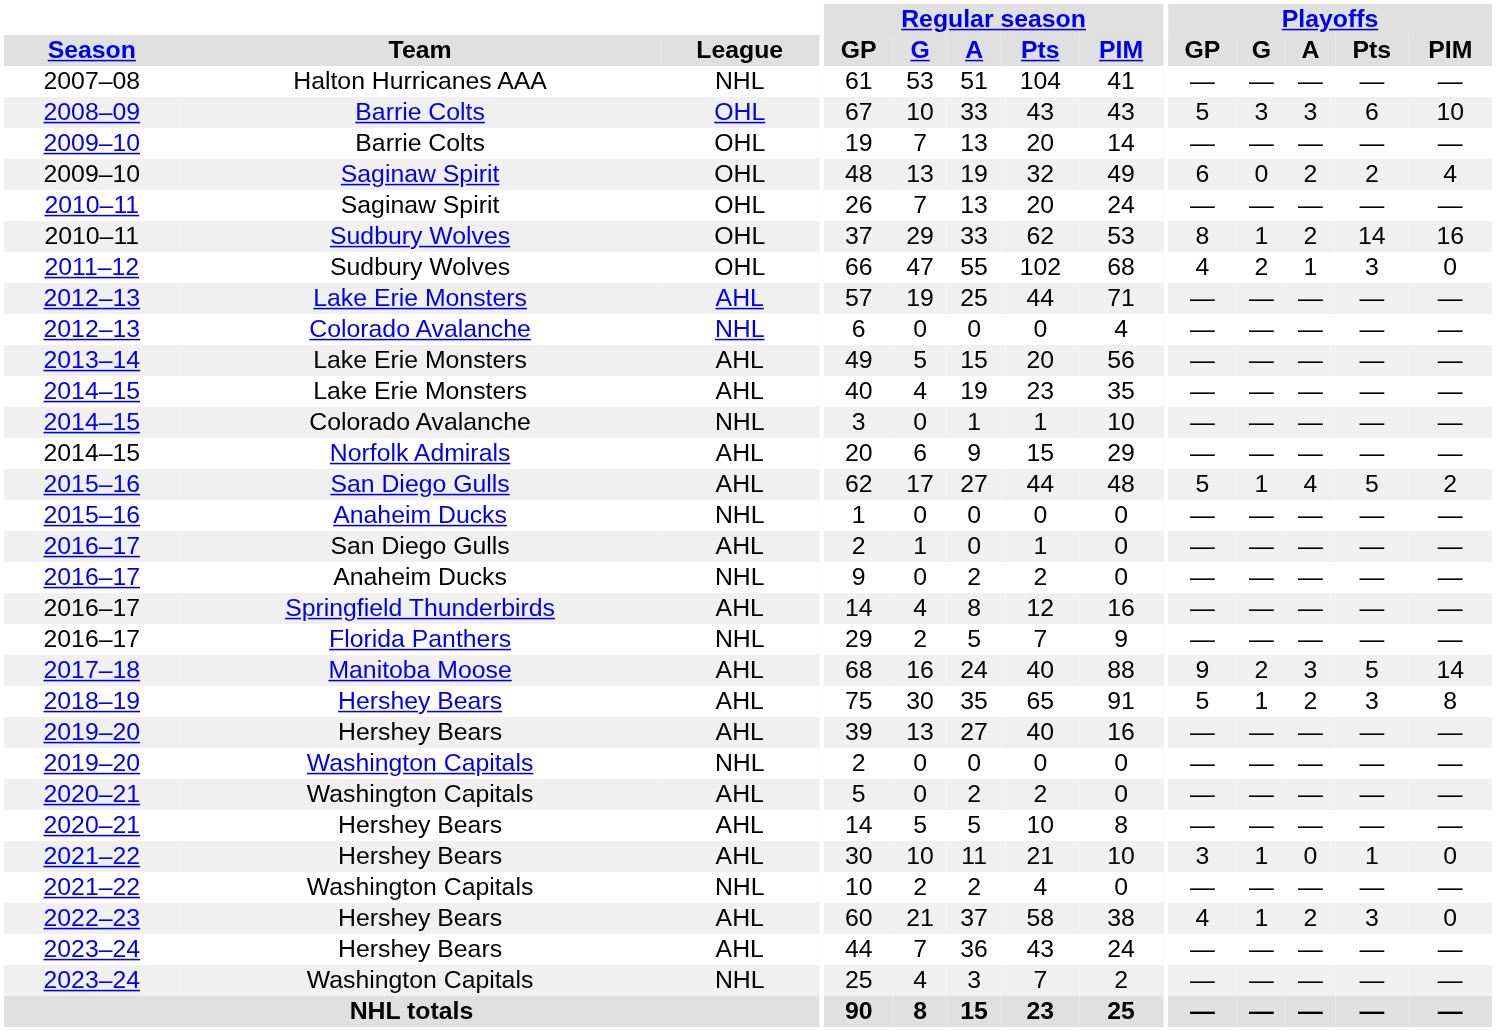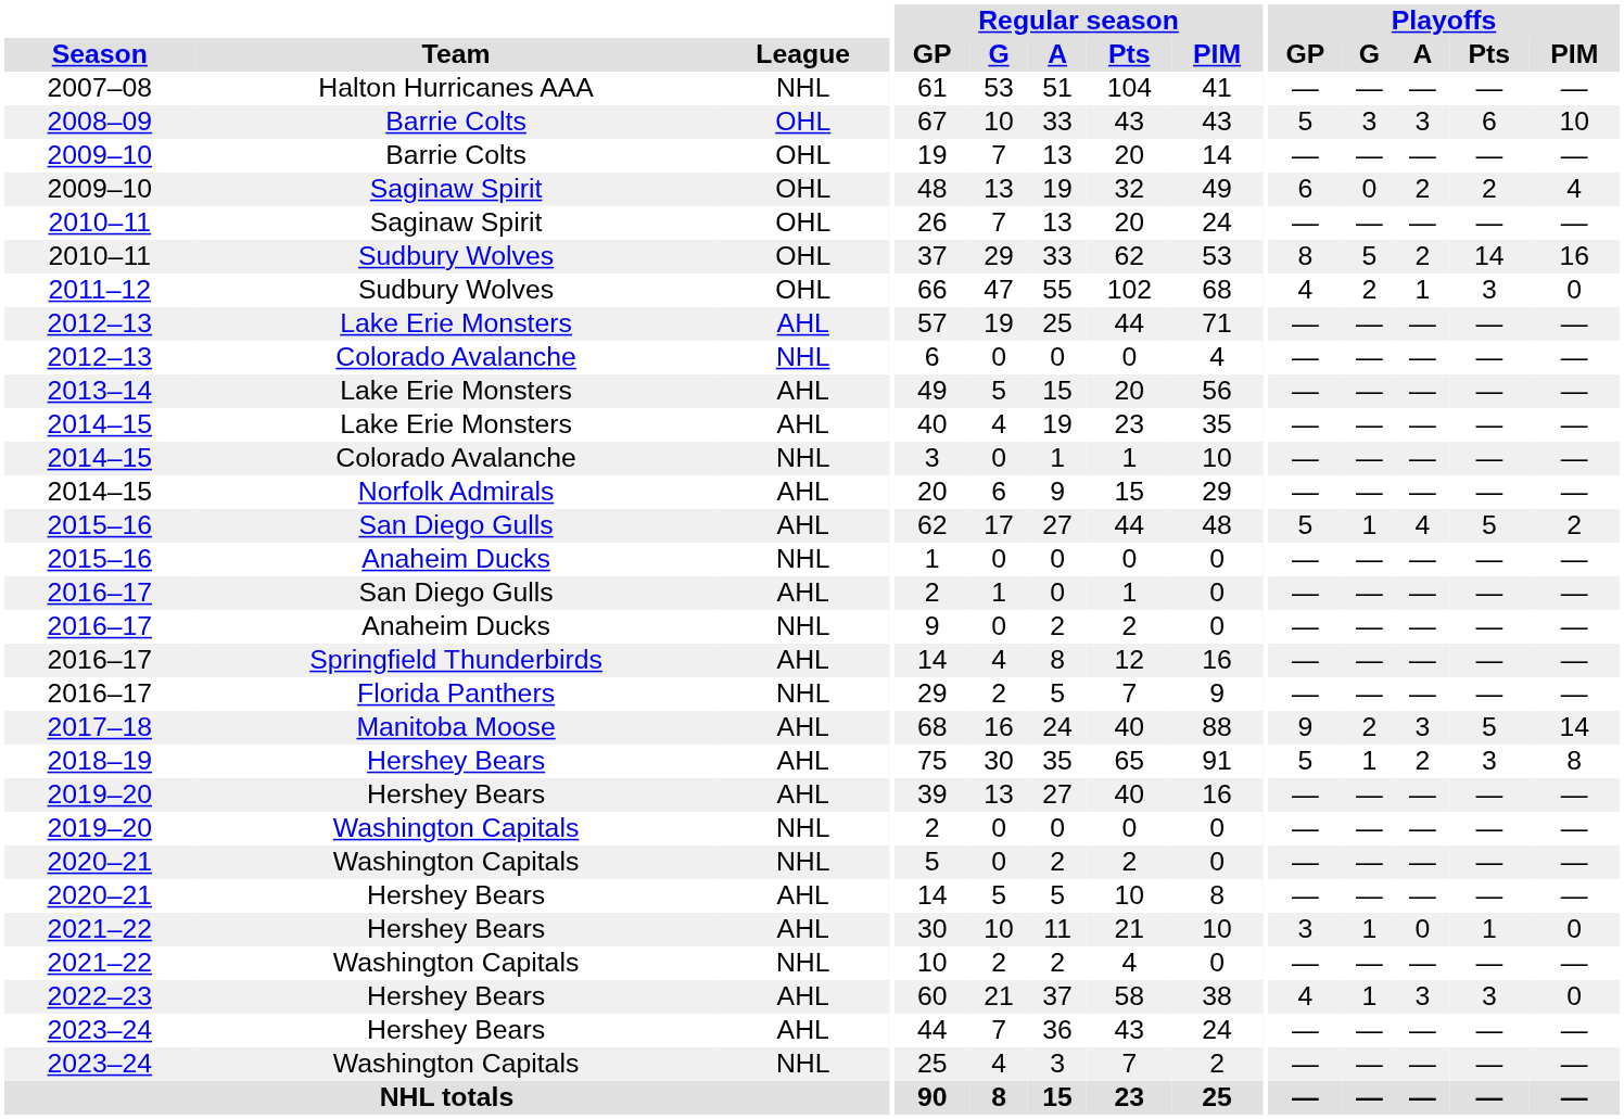 <table border="0" cellpadding="1" cellspacing="0" style="text-align:center; width:60em">
 <tr bgcolor="#e0e0e0">
 <th colspan="3"  bgcolor="#ffffff"></th>
 <th rowspan="100" bgcolor="#ffffff"></th>
 <th colspan="5"><a href='#'>Regular season</a></th>
 <th rowspan="100" bgcolor="#ffffff"></th>
 <th colspan="5"><a href='#'>Playoffs</a></th>
 </tr>
 <tr bgcolor="#e0e0e0">
 <th><a href='#'>Season</a></th>
 <th>Team</th>
 <th>League</th>
 <th>GP</th>
 <th><a href='#'>G</a></th>
 <th><a href='#'>A</a></th>
 <th><a href='#'>Pts</a></th>
 <th><a href='#'>PIM</a></th>
 <th>GP</th>
 <th>G</th>
 <th>A</th>
 <th>Pts</th>
 <th>PIM</th>
 </tr>
 <tr>
 <td>2007–08</td>
 <td>Halton Hurricanes AAA</td>
 <td>NHL</td>
 <td>61</td>
 <td>53</td>
 <td>51</td>
 <td>104</td>
 <td>41</td>
 <td>—</td>
 <td>—</td>
 <td>—</td>
 <td>—</td>
 <td>—</td>
 </tr>
 <tr bgcolor="#f0f0f0">
 <td><a href='#'>2008–09</a></td>
 <td><a href='#'>Barrie Colts</a></td>
 <td><a href='#'>OHL</a></td>
 <td>67</td>
 <td>10</td>
 <td>33</td>
 <td>43</td>
 <td>43</td>
 <td>5</td>
 <td>3</td>
 <td>3</td>
 <td>6</td>
 <td>10</td>
 </tr>
 <tr>
 <td><a href='#'>2009–10</a></td>
 <td>Barrie Colts</td>
 <td>OHL</td>
 <td>19</td>
 <td>7</td>
 <td>13</td>
 <td>20</td>
 <td>14</td>
 <td>—</td>
 <td>—</td>
 <td>—</td>
 <td>—</td>
 <td>—</td>
 </tr>
 <tr bgcolor="#f0f0f0">
 <td>2009–10</td>
 <td><a href='#'>Saginaw Spirit</a></td>
 <td>OHL</td>
 <td>48</td>
 <td>13</td>
 <td>19</td>
 <td>32</td>
 <td>49</td>
 <td>6</td>
 <td>0</td>
 <td>2</td>
 <td>2</td>
 <td>4</td>
 </tr>
 <tr>
 <td><a href='#'>2010–11</a></td>
 <td>Saginaw Spirit</td>
 <td>OHL</td>
 <td>26</td>
 <td>7</td>
 <td>13</td>
 <td>20</td>
 <td>24</td>
 <td>—</td>
 <td>—</td>
 <td>—</td>
 <td>—</td>
 <td>—</td>
 </tr>
 <tr bgcolor="#f0f0f0">
 <td>2010–11</td>
 <td><a href='#'>Sudbury Wolves</a></td>
 <td>OHL</td>
 <td>37</td>
 <td>29</td>
 <td>33</td>
 <td>62</td>
 <td>53</td>
 <td>8</td>
-<td>1</td>
+<td>5</td>
 <td>2</td>
 <td>14</td>
 <td>16</td>
 </tr>
 <tr>
 <td><a href='#'>2011–12</a></td>
 <td>Sudbury Wolves</td>
 <td>OHL</td>
 <td>66</td>
 <td>47</td>
 <td>55</td>
 <td>102</td>
 <td>68</td>
 <td>4</td>
 <td>2</td>
 <td>1</td>
 <td>3</td>
 <td>0</td>
 </tr>
 <tr bgcolor="#f0f0f0">
 <td><a href='#'>2012–13</a></td>
 <td><a href='#'>Lake Erie Monsters</a></td>
 <td><a href='#'>AHL</a></td>
 <td>57</td>
 <td>19</td>
 <td>25</td>
 <td>44</td>
 <td>71</td>
 <td>—</td>
 <td>—</td>
 <td>—</td>
 <td>—</td>
 <td>—</td>
 </tr>
 <tr>
 <td><a href='#'>2012–13</a></td>
 <td><a href='#'>Colorado Avalanche</a></td>
 <td><a href='#'>NHL</a></td>
 <td>6</td>
 <td>0</td>
 <td>0</td>
 <td>0</td>
 <td>4</td>
 <td>—</td>
 <td>—</td>
 <td>—</td>
 <td>—</td>
 <td>—</td>
 </tr>
 <tr bgcolor="#f0f0f0">
 <td><a href='#'>2013–14</a></td>
 <td>Lake Erie Monsters</td>
 <td>AHL</td>
 <td>49</td>
 <td>5</td>
 <td>15</td>
 <td>20</td>
 <td>56</td>
 <td>—</td>
 <td>—</td>
 <td>—</td>
 <td>—</td>
 <td>—</td>
 </tr>
 <tr>
 <td><a href='#'>2014–15</a></td>
 <td>Lake Erie Monsters</td>
 <td>AHL</td>
 <td>40</td>
 <td>4</td>
 <td>19</td>
 <td>23</td>
 <td>35</td>
 <td>—</td>
 <td>—</td>
 <td>—</td>
 <td>—</td>
 <td>—</td>
 </tr>
 <tr bgcolor="#f0f0f0">
 <td><a href='#'>2014–15</a></td>
 <td>Colorado Avalanche</td>
 <td>NHL</td>
 <td>3</td>
 <td>0</td>
 <td>1</td>
 <td>1</td>
 <td>10</td>
 <td>—</td>
 <td>—</td>
 <td>—</td>
 <td>—</td>
 <td>—</td>
 </tr>
 <tr>
 <td>2014–15</td>
 <td><a href='#'>Norfolk Admirals</a></td>
 <td>AHL</td>
 <td>20</td>
 <td>6</td>
 <td>9</td>
 <td>15</td>
 <td>29</td>
 <td>—</td>
 <td>—</td>
 <td>—</td>
 <td>—</td>
 <td>—</td>
 </tr>
 <tr bgcolor="#f0f0f0">
 <td><a href='#'>2015–16</a></td>
 <td><a href='#'>San Diego Gulls</a></td>
 <td>AHL</td>
 <td>62</td>
 <td>17</td>
 <td>27</td>
 <td>44</td>
 <td>48</td>
 <td>5</td>
 <td>1</td>
 <td>4</td>
 <td>5</td>
 <td>2</td>
 </tr>
 <tr>
 <td><a href='#'>2015–16</a></td>
 <td><a href='#'>Anaheim Ducks</a></td>
 <td>NHL</td>
 <td>1</td>
 <td>0</td>
 <td>0</td>
 <td>0</td>
 <td>0</td>
 <td>—</td>
 <td>—</td>
 <td>—</td>
 <td>—</td>
 <td>—</td>
 </tr>
 <tr bgcolor="#f0f0f0">
 <td><a href='#'>2016–17</a></td>
 <td>San Diego Gulls</td>
 <td>AHL</td>
 <td>2</td>
 <td>1</td>
 <td>0</td>
 <td>1</td>
 <td>0</td>
 <td>—</td>
 <td>—</td>
 <td>—</td>
 <td>—</td>
 <td>—</td>
 </tr>
 <tr>
 <td><a href='#'>2016–17</a></td>
 <td>Anaheim Ducks</td>
 <td>NHL</td>
 <td>9</td>
 <td>0</td>
 <td>2</td>
 <td>2</td>
 <td>0</td>
 <td>—</td>
 <td>—</td>
 <td>—</td>
 <td>—</td>
 <td>—</td>
 </tr>
 <tr bgcolor="#f0f0f0">
 <td>2016–17</td>
 <td><a href='#'>Springfield Thunderbirds</a></td>
 <td>AHL</td>
 <td>14</td>
 <td>4</td>
 <td>8</td>
 <td>12</td>
 <td>16</td>
 <td>—</td>
 <td>—</td>
 <td>—</td>
 <td>—</td>
 <td>—</td>
 </tr>
 <tr>
 <td>2016–17</td>
 <td><a href='#'>Florida Panthers</a></td>
 <td>NHL</td>
 <td>29</td>
 <td>2</td>
 <td>5</td>
 <td>7</td>
 <td>9</td>
 <td>—</td>
 <td>—</td>
 <td>—</td>
 <td>—</td>
 <td>—</td>
 </tr>
 <tr bgcolor="#f0f0f0">
 <td><a href='#'>2017–18</a></td>
 <td><a href='#'>Manitoba Moose</a></td>
 <td>AHL</td>
 <td>68</td>
 <td>16</td>
 <td>24</td>
 <td>40</td>
 <td>88</td>
 <td>9</td>
 <td>2</td>
 <td>3</td>
 <td>5</td>
 <td>14</td>
 </tr>
 <tr>
 <td><a href='#'>2018–19</a></td>
 <td><a href='#'>Hershey Bears</a></td>
 <td>AHL</td>
 <td>75</td>
 <td>30</td>
 <td>35</td>
 <td>65</td>
 <td>91</td>
 <td>5</td>
 <td>1</td>
 <td>2</td>
 <td>3</td>
 <td>8</td>
 </tr>
 <tr bgcolor="#f0f0f0">
 <td><a href='#'>2019–20</a></td>
 <td>Hershey Bears</td>
 <td>AHL</td>
 <td>39</td>
 <td>13</td>
 <td>27</td>
 <td>40</td>
 <td>16</td>
 <td>—</td>
 <td>—</td>
 <td>—</td>
 <td>—</td>
 <td>—</td>
 </tr>
 <tr>
 <td><a href='#'>2019–20</a></td>
 <td><a href='#'>Washington Capitals</a></td>
 <td>NHL</td>
 <td>2</td>
 <td>0</td>
 <td>0</td>
 <td>0</td>
 <td>0</td>
 <td>—</td>
 <td>—</td>
 <td>—</td>
 <td>—</td>
 <td>—</td>
 </tr>
 <tr bgcolor="#f0f0f0">
 <td><a href='#'>2020–21</a></td>
 <td>Washington Capitals</td>
-<td>AHL</td>
+<td>NHL</td>
 <td>5</td>
 <td>0</td>
 <td>2</td>
 <td>2</td>
 <td>0</td>
 <td>—</td>
 <td>—</td>
 <td>—</td>
 <td>—</td>
 <td>—</td>
 </tr>
 <tr>
 <td><a href='#'>2020–21</a></td>
 <td>Hershey Bears</td>
 <td>AHL</td>
 <td>14</td>
 <td>5</td>
 <td>5</td>
 <td>10</td>
 <td>8</td>
 <td>—</td>
 <td>—</td>
 <td>—</td>
 <td>—</td>
 <td>—</td>
 </tr>
 <tr bgcolor="#f0f0f0">
 <td><a href='#'>2021–22</a></td>
 <td>Hershey Bears</td>
 <td>AHL</td>
 <td>30</td>
 <td>10</td>
 <td>11</td>
 <td>21</td>
 <td>10</td>
 <td>3</td>
 <td>1</td>
 <td>0</td>
 <td>1</td>
 <td>0</td>
 </tr>
 <tr>
 <td><a href='#'>2021–22</a></td>
 <td>Washington Capitals</td>
 <td>NHL</td>
 <td>10</td>
 <td>2</td>
 <td>2</td>
 <td>4</td>
 <td>0</td>
 <td>—</td>
 <td>—</td>
 <td>—</td>
 <td>—</td>
 <td>—</td>
 </tr>
 <tr bgcolor="#f0f0f0">
 <td><a href='#'>2022–23</a></td>
 <td>Hershey Bears</td>
 <td>AHL</td>
 <td>60</td>
 <td>21</td>
 <td>37</td>
 <td>58</td>
 <td>38</td>
 <td>4</td>
 <td>1</td>
-<td>2</td>
+<td>3</td>
 <td>3</td>
 <td>0</td>
 </tr>
 <tr>
 <td><a href='#'>2023–24</a></td>
 <td>Hershey Bears</td>
 <td>AHL</td>
 <td>44</td>
 <td>7</td>
 <td>36</td>
 <td>43</td>
 <td>24</td>
 <td>—</td>
 <td>—</td>
 <td>—</td>
 <td>—</td>
 <td>—</td>
 </tr>
 <tr bgcolor="#f0f0f0">
 <td><a href='#'>2023–24</a></td>
 <td>Washington Capitals</td>
 <td>NHL</td>
 <td>25</td>
 <td>4</td>
 <td>3</td>
 <td>7</td>
 <td>2</td>
 <td>—</td>
 <td>—</td>
 <td>—</td>
 <td>—</td>
 <td>—</td>
 </tr>
 <tr bgcolor="#e0e0e0">
 <th colspan="3">NHL totals</th>
 <th>90</th>
 <th>8</th>
 <th>15</th>
 <th>23</th>
 <th>25</th>
 <th>—</th>
 <th>—</th>
 <th>—</th>
 <th>—</th>
 <th>—</th>
 </tr>
 </table>
